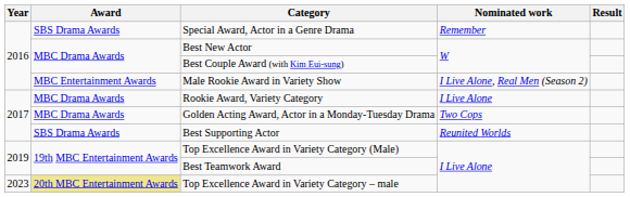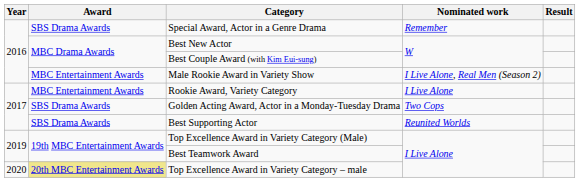 <table class="wikitable">
 <tr>
 <th>Year</th>
 <th>Award</th>
 <th>Category</th>
 <th>Nominated work</th>
 <th>Result</th>
 </tr>
 <tr>
 <td rowspan="4">2016</td>
 <td><a href='#'>SBS Drama Awards</a></td>
 <td>Special Award, Actor in a Genre Drama</td>
 <td><em><a href='#'>Remember</a></em></td>
 <td></td>
 </tr>
 <tr>
 <td rowspan="2"><a href='#'>MBC Drama Awards</a></td>
 <td>Best New Actor</td>
 <td rowspan="2"><em><a href='#'>W</a></em></td>
 <td></td>
 </tr>
 <tr>
 <td>Best Couple Award <small>(with <a href='#'>Kim Eui-sung</a>)</small></td>
 <td></td>
 </tr>
 <tr>
 <td><a href='#'>MBC Entertainment Awards</a></td>
 <td>Male Rookie Award in Variety Show</td>
 <td><em><a href='#'>I Live Alone</a></em>, <em><a href='#'>Real Men</a> (Season 2)</em></td>
 <td></td>
 </tr>
 <tr>
 <td rowspan="3">2017</td>
-<td><a href='#'>MBC Drama Awards</a></td>
+<td><a href='#'>MBC Entertainment Awards</a></td>
 <td>Rookie Award, Variety Category</td>
 <td><em><a href='#'>I Live Alone</a></em></td>
 <td></td>
 </tr>
 <tr>
-<td><a href='#'>MBC Drama Awards</a></td>
+<td><a href='#'>SBS Drama Awards</a></td>
 <td>Golden Acting Award, Actor in a Monday-Tuesday Drama</td>
 <td><em><a href='#'>Two Cops</a></em></td>
 <td></td>
 </tr>
 <tr>
 <td><a href='#'>SBS Drama Awards</a></td>
 <td>Best Supporting Actor</td>
 <td><em><a href='#'>Reunited Worlds</a></em></td>
 <td></td>
 </tr>
 <tr>
 <td rowspan=2>2019</td>
 <td rowspan=2><a href='#'>19th</a> <a href='#'>MBC Entertainment Awards</a></td>
 <td>Top Excellence Award in Variety Category (Male)</td>
 <td rowspan=3><em><a href='#'>I Live Alone</a></em></td>
 <td></td>
 </tr>
 <tr>
 <td>Best Teamwork Award</td>
 <td></td>
 </tr>
 <tr>
-<td>2023</td>
+<td>2020</td>
 <td style="background: khaki;"><a href='#'>20th MBC Entertainment Awards</a></td>
 <td>Top Excellence Award in Variety Category – male</td>
 <td></td>
 </tr>
 </table>
